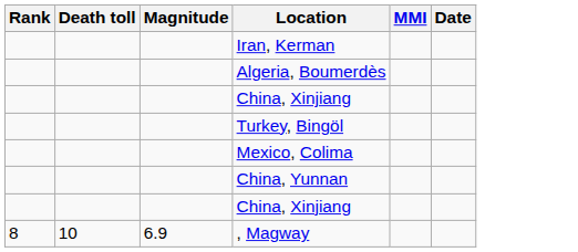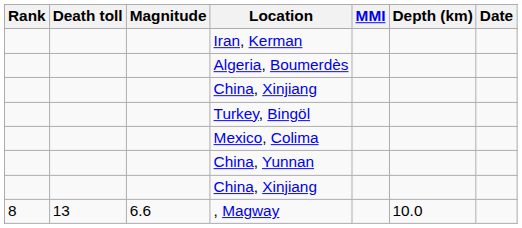 <table class="sortable wikitable" style="font-size:100%;">
 <tr>
 <th>Rank</th>
 <th>Death toll</th>
 <th>Magnitude</th>
 <th>Location</th>
 <th><a href='#'>MMI</a></th>
+<th>Depth (km)</th>
 <th>Date</th>
 </tr>
 <tr>
 <td></td>
 <td></td>
 <td></td>
 <td> <a href='#'>Iran</a>, <a href='#'>Kerman</a></td>
+<td></td>
 <td></td>
 <td></td>
 </tr>
 <tr>
 <td></td>
 <td></td>
 <td></td>
 <td> <a href='#'>Algeria</a>, <a href='#'>Boumerdès</a></td>
 <td></td>
 <td></td>
+<td></td>
 </tr>
 <tr>
 <td></td>
 <td></td>
 <td></td>
 <td> <a href='#'>China</a>, <a href='#'>Xinjiang</a></td>
+<td></td>
 <td></td>
 <td></td>
 </tr>
 <tr>
 <td></td>
 <td></td>
 <td></td>
 <td> <a href='#'>Turkey</a>, <a href='#'>Bingöl</a></td>
 <td></td>
 <td></td>
+<td></td>
 </tr>
 <tr>
 <td></td>
 <td></td>
 <td></td>
 <td> <a href='#'>Mexico</a>, <a href='#'>Colima</a></td>
+<td></td>
 <td></td>
 <td></td>
 </tr>
 <tr>
 <td></td>
 <td></td>
 <td></td>
 <td> <a href='#'>China</a>, <a href='#'>Yunnan</a></td>
 <td></td>
 <td></td>
+<td></td>
 </tr>
 <tr>
 <td></td>
 <td></td>
 <td></td>
 <td> <a href='#'>China</a>, <a href='#'>Xinjiang</a></td>
 <td></td>
 <td></td>
+<td></td>
 </tr>
 <tr>
 <td>8</td>
-<td>10</td>
-<td>6.9</td>
+<td>13</td>
+<td>6.6</td>
 <td>, <a href='#'>Magway</a></td>
 <td></td>
+<td>10.0</td>
 <td></td>
 </tr>
 </table>
